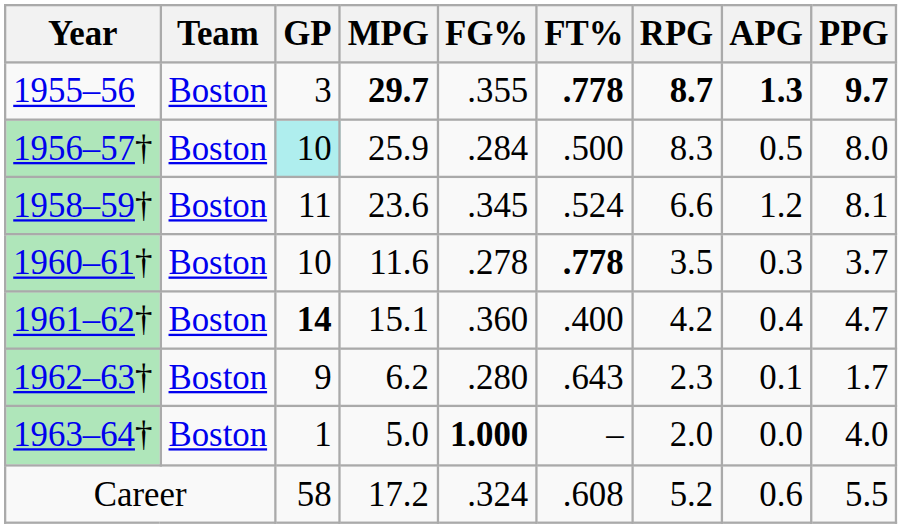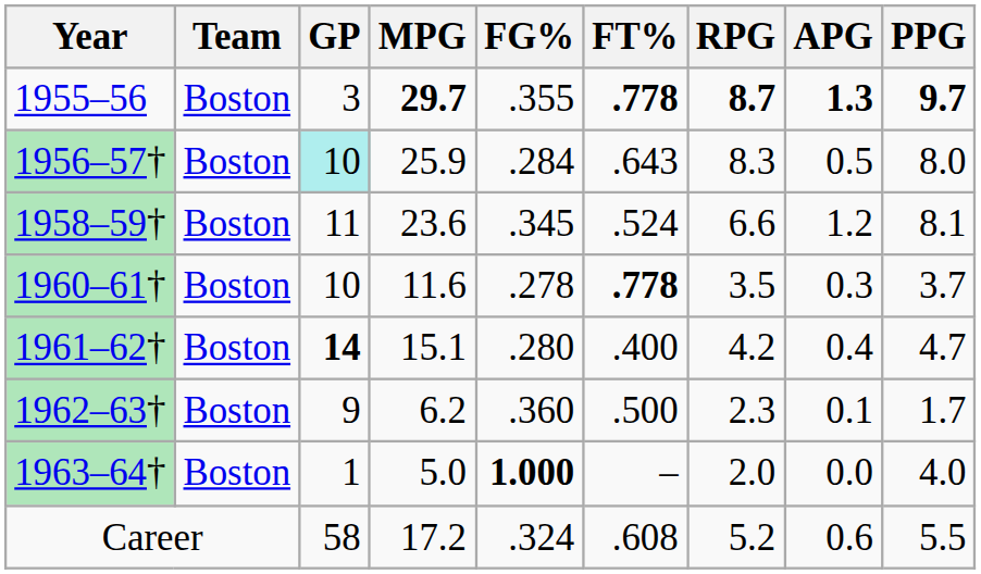 <table class="wikitable sortable" style="font-size:95%; text-align:right;">
 <tr>
 <th>Year</th>
 <th>Team</th>
 <th>GP</th>
 <th>MPG</th>
 <th>FG%</th>
 <th>FT%</th>
 <th>RPG</th>
 <th>APG</th>
 <th>PPG</th>
 </tr>
 <tr>
 <td style="text-align:left;"><a href='#'>1955–56</a></td>
 <td style="text-align:left;"><a href='#'>Boston</a></td>
 <td>3</td>
 <td><strong>29.7</strong></td>
 <td>.355</td>
 <td><strong>.778</strong></td>
 <td><strong>8.7</strong></td>
 <td><strong>1.3</strong></td>
 <td><strong>9.7</strong></td>
 </tr>
 <tr>
 <td style="text-align:left;background:#afe6ba;"><a href='#'>1956–57</a>†</td>
 <td style="text-align:left;"><a href='#'>Boston</a></td>
 <td style="background: paleturquoise;">10</td>
 <td>25.9</td>
 <td>.284</td>
-<td>.500</td>
+<td>.643</td>
 <td>8.3</td>
 <td>0.5</td>
 <td>8.0</td>
 </tr>
 <tr>
 <td style="text-align:left;background:#afe6ba;"><a href='#'>1958–59</a>†</td>
 <td style="text-align:left;"><a href='#'>Boston</a></td>
 <td>11</td>
 <td>23.6</td>
 <td>.345</td>
 <td>.524</td>
 <td>6.6</td>
 <td>1.2</td>
 <td>8.1</td>
 </tr>
 <tr>
 <td style="text-align:left;background:#afe6ba;"><a href='#'>1960–61</a>†</td>
 <td style="text-align:left;"><a href='#'>Boston</a></td>
 <td>10</td>
 <td>11.6</td>
 <td>.278</td>
 <td><strong>.778</strong></td>
 <td>3.5</td>
 <td>0.3</td>
 <td>3.7</td>
 </tr>
 <tr>
 <td style="text-align:left;background:#afe6ba;"><a href='#'>1961–62</a>†</td>
 <td style="text-align:left;"><a href='#'>Boston</a></td>
 <td><strong>14</strong></td>
 <td>15.1</td>
-<td>.360</td>
+<td>.280</td>
 <td>.400</td>
 <td>4.2</td>
 <td>0.4</td>
 <td>4.7</td>
 </tr>
 <tr>
 <td style="text-align:left;background:#afe6ba;"><a href='#'>1962–63</a>†</td>
 <td style="text-align:left;"><a href='#'>Boston</a></td>
 <td>9</td>
 <td>6.2</td>
-<td>.280</td>
-<td>.643</td>
+<td>.360</td>
+<td>.500</td>
 <td>2.3</td>
 <td>0.1</td>
 <td>1.7</td>
 </tr>
 <tr>
 <td style="text-align:left;background:#afe6ba;"><a href='#'>1963–64</a>†</td>
 <td style="text-align:left;"><a href='#'>Boston</a></td>
 <td>1</td>
 <td>5.0</td>
 <td><strong>1.000</strong></td>
 <td>–</td>
 <td>2.0</td>
 <td>0.0</td>
 <td>4.0</td>
 </tr>
 <tr class="sortbottom">
 <td colspan="2" style="text-align:center;">Career</td>
 <td>58</td>
 <td>17.2</td>
 <td>.324</td>
 <td>.608</td>
 <td>5.2</td>
 <td>0.6</td>
 <td>5.5</td>
 </tr>
 </table>
